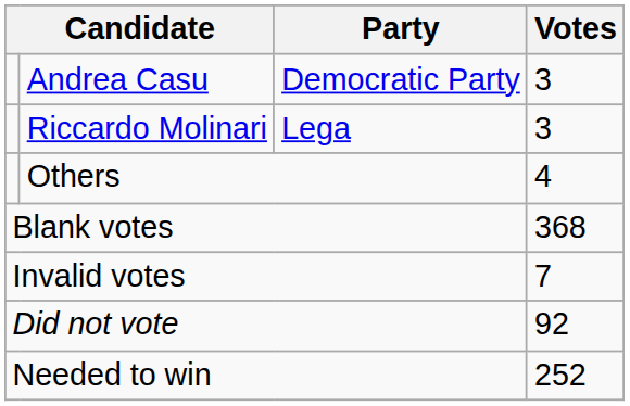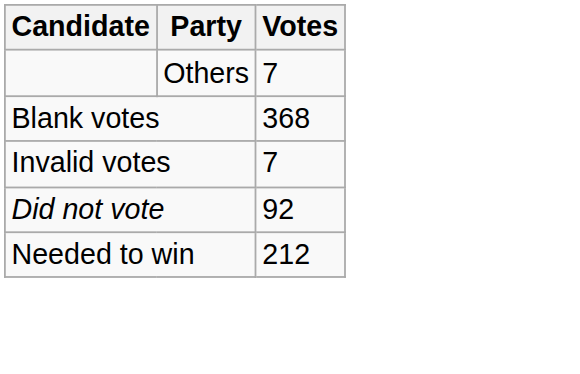 <table class="wikitable" style="font-size: align=left">
 <tr>
 <th colspan=2>Candidate</th>
 <th>Party</th>
 <th>Votes</th>
 </tr>
 <tr>
 <td bgcolor=></td>
-<td><a href='#'>Andrea Casu</a></td>
-<td><a href='#'>Democratic Party</a></td>
-<td>3</td>
-</tr>
-<tr>
-<td bgcolor=></td>
-<td><a href='#'>Riccardo Molinari</a></td>
-<td><a href='#'>Lega</a></td>
-<td>3</td>
-</tr>
-<tr>
-<td bgcolor=></td>
 <td colspan=2>Others</td>
-<td>4</td>
+<td>7</td>
 </tr>
 <tr>
 <td colspan=3>Blank votes</td>
 <td>368</td>
 </tr>
 <tr>
 <td colspan=3>Invalid votes</td>
 <td>7</td>
 </tr>
 <tr>
 <td colspan=3><em>Did not vote</em></td>
 <td>92</td>
 </tr>
 <tr>
 <td colspan=3>Needed to win</td>
-<td>252</td>
+<td>212</td>
 </tr>
 </table>
